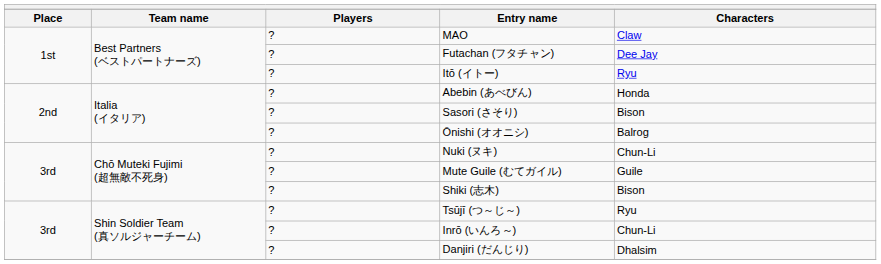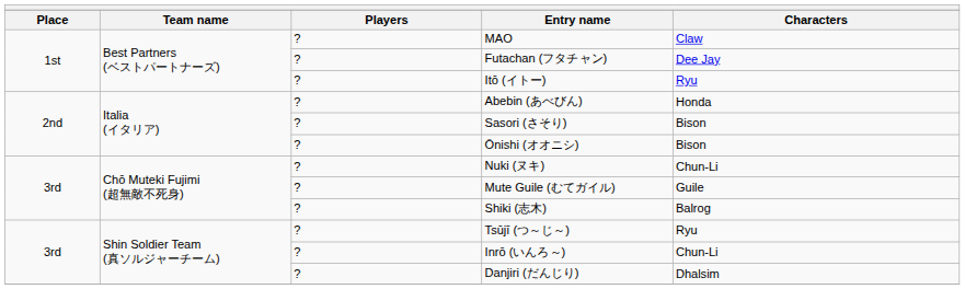 <table class="wikitable" width=100%>
 <tr>
 <th colspan=5></th>
 </tr>
 <tr bgcolor="#dddddd">
 </tr>
 <tr>
 <th width=10%>Place</th>
 <th width=20%>Team name</th>
 <th width=20%>Players</th>
 <th width=20%>Entry name</th>
 <th width=30%>Characters</th>
 </tr>
 <tr>
 <td align=center rowspan="3">1st</td>
 <td rowspan="3">Best Partners<br>(ベストパートナーズ)</td>
 <td>?</td>
 <td>MAO</td>
 <td><a href='#'>Claw</a></td>
 </tr>
 <tr>
 <td>?</td>
 <td>Futachan (フタチャン)</td>
 <td><a href='#'>Dee Jay</a></td>
 </tr>
 <tr>
 <td>?</td>
 <td>Itō (イトー)</td>
 <td><a href='#'>Ryu</a></td>
 </tr>
 <tr>
 <td align=center rowspan="3">2nd</td>
 <td rowspan="3">Italia<br>(イタリア)</td>
 <td>?</td>
 <td>Abebin (あべびん)</td>
 <td>Honda</td>
 </tr>
 <tr>
 <td>?</td>
 <td>Sasori (さそり)</td>
 <td>Bison</td>
 </tr>
 <tr>
 <td>?</td>
 <td>Ōnishi (オオニシ)</td>
-<td>Balrog</td>
+<td>Bison</td>
 </tr>
 <tr>
 <td align=center rowspan="3">3rd</td>
 <td rowspan="3">Chō Muteki Fujimi<br>(超無敵不死身)</td>
 <td>?</td>
 <td>Nuki (ヌキ)</td>
 <td>Chun-Li</td>
 </tr>
 <tr>
 <td>?</td>
 <td>Mute Guile (むてガイル)</td>
 <td>Guile</td>
 </tr>
 <tr>
 <td>?</td>
 <td>Shiki (志木)</td>
-<td>Bison</td>
+<td>Balrog</td>
 </tr>
 <tr>
 <td align=center rowspan="3">3rd</td>
 <td rowspan="3">Shin Soldier Team<br>(真ソルジャーチーム)</td>
 <td>?</td>
 <td>Tsūjī (つ～じ～)</td>
 <td>Ryu</td>
 </tr>
 <tr>
 <td>?</td>
 <td>Inrō (いんろ～)</td>
 <td>Chun-Li</td>
 </tr>
 <tr>
 <td>?</td>
 <td>Danjiri (だんじり)</td>
 <td>Dhalsim</td>
 </tr>
 <tr>
 </tr>
 </table>
